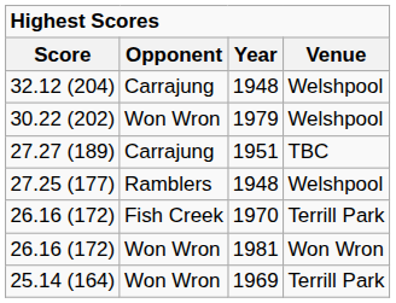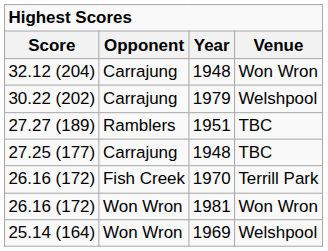 <table class="wikitable">
 <tr>
 <td style="text-align: left;" colspan="6"><strong>Highest Scores</strong></td>
 </tr>
 <tr>
 <th>Score</th>
 <th>Opponent</th>
 <th>Year</th>
 <th>Venue</th>
 </tr>
 <tr>
 <td>32.12 (204)</td>
 <td>Carrajung</td>
 <td>1948</td>
-<td>Welshpool</td>
+<td>Won Wron</td>
 </tr>
 <tr>
 <td>30.22 (202)</td>
-<td>Won Wron</td>
+<td>Carrajung</td>
 <td>1979</td>
 <td>Welshpool</td>
 </tr>
 <tr>
 <td>27.27 (189)</td>
-<td>Carrajung</td>
+<td>Ramblers</td>
 <td>1951</td>
 <td>TBC</td>
 </tr>
 <tr>
 <td>27.25 (177)</td>
-<td>Ramblers</td>
+<td>Carrajung</td>
 <td>1948</td>
-<td>Welshpool</td>
+<td>TBC</td>
 </tr>
 <tr>
 <td>26.16 (172)</td>
 <td>Fish Creek</td>
 <td>1970</td>
 <td>Terrill Park</td>
 </tr>
 <tr>
 <td>26.16 (172)</td>
 <td>Won Wron</td>
 <td>1981</td>
 <td>Won Wron</td>
 </tr>
 <tr>
 <td>25.14 (164)</td>
 <td>Won Wron</td>
 <td>1969</td>
-<td>Terrill Park</td>
+<td>Welshpool</td>
 </tr>
 </table>
